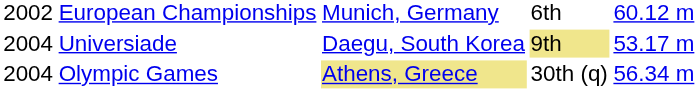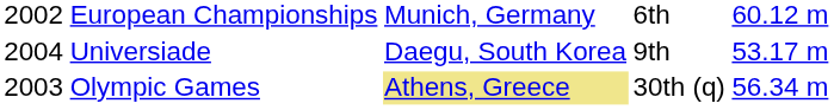 <table>
 <tr>
 <td>2002</td>
 <td><a href='#'>European Championships</a></td>
 <td><a href='#'>Munich, Germany</a></td>
 <td>6th</td>
 <td><a href='#'>60.12 m</a></td>
 </tr>
 <tr>
 <td>2004</td>
 <td><a href='#'>Universiade</a></td>
 <td><a href='#'>Daegu, South Korea</a></td>
-<td style="background: khaki;">9th</td>
+<td>9th</td>
 <td><a href='#'>53.17 m</a></td>
 </tr>
 <tr>
-<td>2004</td>
+<td>2003</td>
 <td><a href='#'>Olympic Games</a></td>
 <td style="background: khaki;"><a href='#'>Athens, Greece</a></td>
 <td>30th (q)</td>
 <td><a href='#'>56.34 m</a></td>
 </tr>
 </table>
